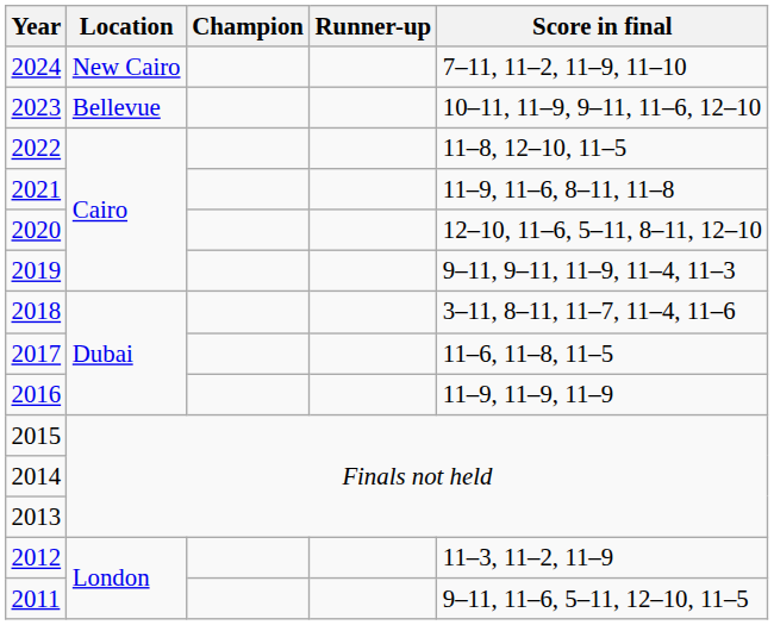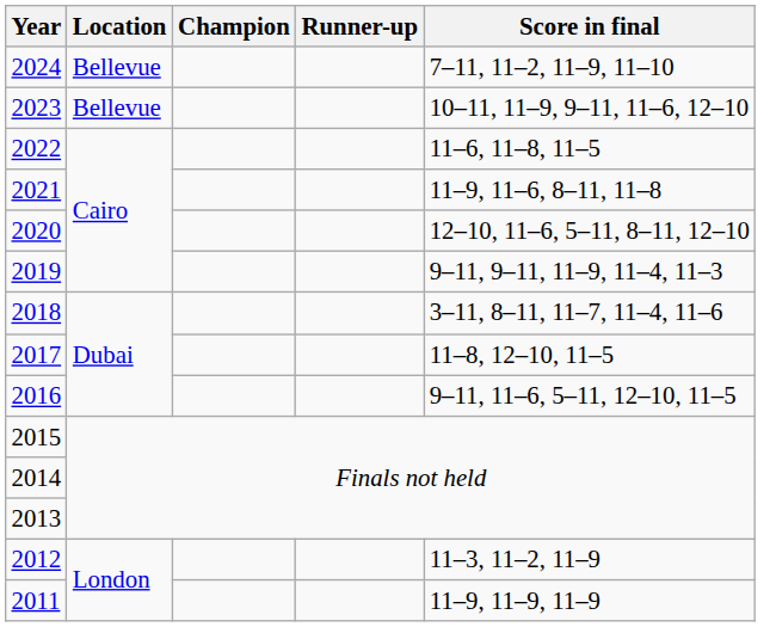 <table class="wikitable"style="font-size:95%;">
 <tr>
 <th>Year</th>
 <th>Location</th>
 <th>Champion</th>
 <th>Runner-up</th>
 <th>Score in final</th>
 </tr>
 <tr>
 <td><a href='#'>2024</a></td>
-<td><a href='#'>New Cairo</a></td>
+<td><a href='#'>Bellevue</a></td>
 <td><strong></strong></td>
 <td></td>
 <td>7–11, 11–2, 11–9, 11–10</td>
 </tr>
 <tr>
 <td><a href='#'>2023</a></td>
 <td><a href='#'>Bellevue</a></td>
 <td><strong></strong></td>
 <td></td>
 <td>10–11, 11–9, 9–11, 11–6, 12–10</td>
 </tr>
 <tr>
 <td><a href='#'>2022</a></td>
 <td rowspan=4><a href='#'>Cairo</a></td>
 <td><strong></strong></td>
 <td></td>
-<td>11–8, 12–10, 11–5</td>
+<td>11–6, 11–8, 11–5</td>
 </tr>
 <tr>
 <td><a href='#'>2021</a></td>
 <td><strong></strong></td>
 <td></td>
 <td>11–9, 11–6, 8–11, 11–8</td>
 </tr>
 <tr>
 <td><a href='#'>2020</a></td>
 <td><strong></strong></td>
 <td></td>
 <td>12–10, 11–6, 5–11, 8–11, 12–10</td>
 </tr>
 <tr>
 <td><a href='#'>2019</a></td>
 <td><strong></strong></td>
 <td></td>
 <td>9–11, 9–11, 11–9, 11–4, 11–3</td>
 </tr>
 <tr>
 <td><a href='#'>2018</a></td>
 <td rowspan=3><a href='#'>Dubai</a></td>
 <td><strong></strong></td>
 <td></td>
 <td>3–11, 8–11, 11–7, 11–4, 11–6</td>
 </tr>
 <tr>
 <td><a href='#'>2017</a></td>
 <td><strong></strong></td>
 <td></td>
-<td>11–6, 11–8, 11–5</td>
+<td>11–8, 12–10, 11–5</td>
 </tr>
 <tr>
 <td><a href='#'>2016</a></td>
 <td><strong></strong></td>
 <td></td>
-<td>11–9, 11–9, 11–9</td>
+<td>9–11, 11–6, 5–11, 12–10, 11–5</td>
 </tr>
 <tr>
 <td>2015</td>
 <td rowspan=3 colspan=4 align="center"><em>Finals not held</em></td>
 </tr>
 <tr>
 <td>2014</td>
 </tr>
 <tr>
 <td>2013</td>
 </tr>
 <tr>
 <td><a href='#'>2012</a></td>
 <td rowspan=2><a href='#'>London</a></td>
 <td><strong></strong></td>
 <td></td>
 <td>11–3, 11–2, 11–9</td>
 </tr>
 <tr>
 <td><a href='#'>2011</a></td>
 <td><strong></strong></td>
 <td></td>
-<td>9–11, 11–6, 5–11, 12–10, 11–5</td>
+<td>11–9, 11–9, 11–9</td>
 </tr>
 </table>
